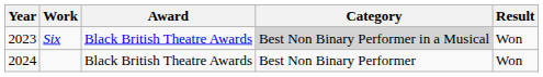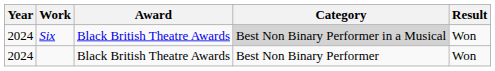 <table class="wikitable sortable">
 <tr>
 <th>Year</th>
 <th>Work</th>
 <th>Award</th>
 <th>Category</th>
 <th>Result</th>
 </tr>
 <tr>
-<td>2023</td>
+<td>2024</td>
 <td><em><a href='#'>Six</a></em></td>
 <td><a href='#'>Black British Theatre Awards</a></td>
 <td style="background: lightgrey;">Best Non Binary Performer in a Musical</td>
 <td>Won</td>
 </tr>
 <tr>
 <td>2024</td>
 <td></td>
 <td>Black British Theatre Awards</td>
 <td>Best Non Binary Performer</td>
 <td>Won</td>
 </tr>
 </table>
